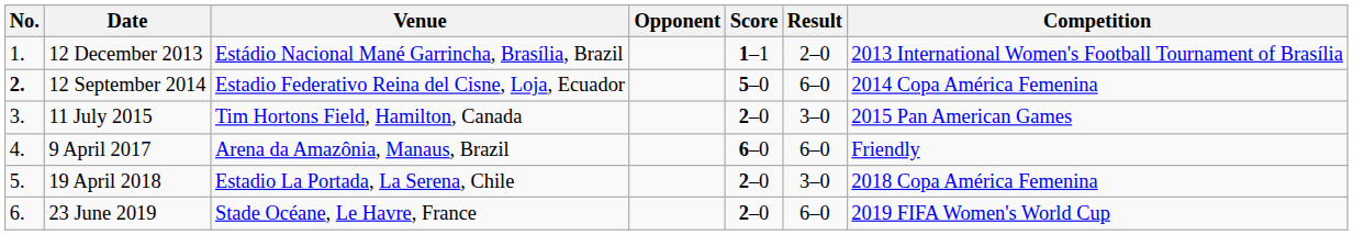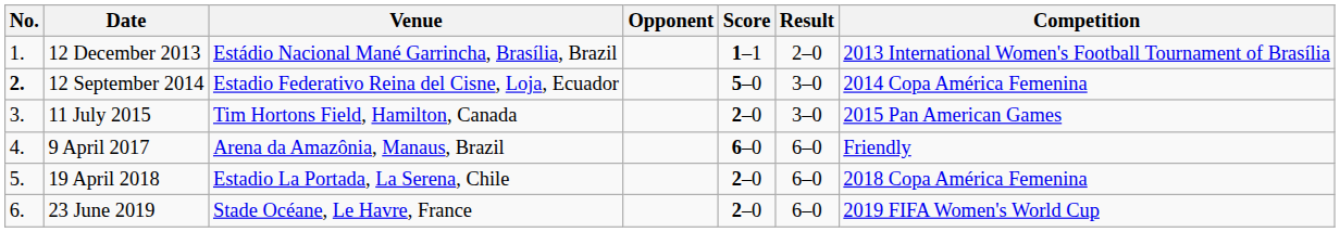 <table class="wikitable">
 <tr>
 <th>No.</th>
 <th>Date</th>
 <th>Venue</th>
 <th>Opponent</th>
 <th>Score</th>
 <th>Result</th>
 <th>Competition</th>
 </tr>
 <tr>
 <td>1.</td>
 <td>12 December 2013</td>
 <td><a href='#'>Estádio Nacional Mané Garrincha</a>, <a href='#'>Brasília</a>, Brazil</td>
 <td></td>
 <td align=center><strong>1</strong>–1</td>
 <td align=center>2–0</td>
 <td><a href='#'>2013 International Women's Football Tournament of Brasília</a></td>
 </tr>
 <tr>
 <td><strong>2.</strong></td>
 <td>12 September 2014</td>
 <td><a href='#'>Estadio Federativo Reina del Cisne</a>, <a href='#'>Loja</a>, Ecuador</td>
 <td></td>
 <td align=center><strong>5</strong>–0</td>
-<td align=center>6–0</td>
+<td align=center>3–0</td>
 <td><a href='#'>2014 Copa América Femenina</a></td>
 </tr>
 <tr>
 <td>3.</td>
 <td>11 July 2015</td>
 <td><a href='#'>Tim Hortons Field</a>, <a href='#'>Hamilton</a>, Canada</td>
 <td></td>
 <td align=center><strong>2</strong>–0</td>
 <td align=center>3–0</td>
 <td><a href='#'>2015 Pan American Games</a></td>
 </tr>
 <tr>
 <td>4.</td>
 <td>9 April 2017</td>
 <td><a href='#'>Arena da Amazônia</a>, <a href='#'>Manaus</a>, Brazil</td>
 <td></td>
 <td align=center><strong>6</strong>–0</td>
 <td align=center>6–0</td>
 <td><a href='#'>Friendly</a></td>
 </tr>
 <tr>
 <td>5.</td>
 <td>19 April 2018</td>
 <td><a href='#'>Estadio La Portada</a>, <a href='#'>La Serena</a>, Chile</td>
 <td></td>
 <td align=center><strong>2</strong>–0</td>
-<td align=center>3–0</td>
+<td align=center>6–0</td>
 <td><a href='#'>2018 Copa América Femenina</a></td>
 </tr>
 <tr>
 <td>6.</td>
 <td>23 June 2019</td>
 <td><a href='#'>Stade Océane</a>, <a href='#'>Le Havre</a>, France</td>
 <td></td>
 <td align=center><strong>2</strong>–0</td>
 <td align=center>6–0</td>
 <td><a href='#'>2019 FIFA Women's World Cup</a></td>
 </tr>
 </table>
